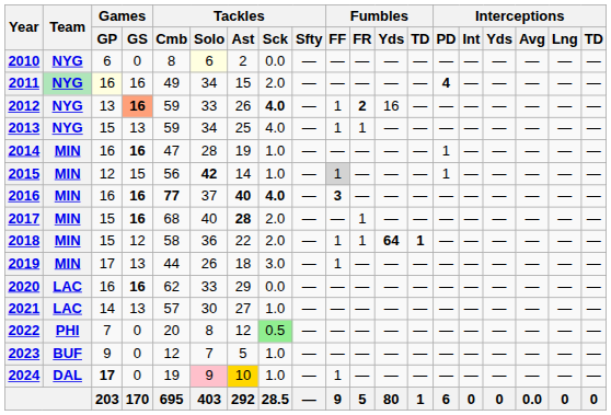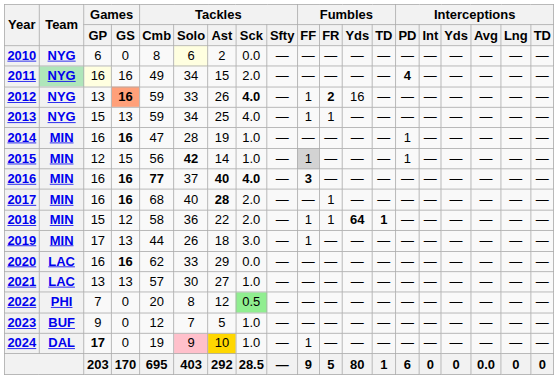 <table class="wikitable" style="text-align:center;">
 <tr>
 <th rowspan="2">Year</th>
 <th rowspan="2">Team</th>
 <th colspan="2">Games</th>
 <th colspan="5">Tackles</th>
 <th colspan="4">Fumbles</th>
 <th colspan="6">Interceptions</th>
 </tr>
 <tr>
 <th>GP</th>
 <th>GS</th>
 <th>Cmb</th>
 <th>Solo</th>
 <th>Ast</th>
 <th>Sck</th>
 <th>Sfty</th>
 <th>FF</th>
 <th>FR</th>
 <th>Yds</th>
 <th>TD</th>
 <th>PD</th>
 <th>Int</th>
 <th>Yds</th>
 <th>Avg</th>
 <th>Lng</th>
 <th>TD</th>
 </tr>
 <tr>
 <th><a href='#'>2010</a></th>
 <th><a href='#'>NYG</a></th>
 <td>6</td>
 <td>0</td>
 <td>8</td>
 <td style="background: lightyellow;">6</td>
 <td>2</td>
 <td>0.0</td>
 <td>—</td>
 <td>—</td>
 <td>—</td>
 <td>—</td>
 <td>—</td>
 <td>—</td>
 <td>—</td>
 <td>—</td>
 <td>—</td>
 <td>—</td>
 <td>—</td>
 </tr>
 <tr>
 <th><a href='#'>2011</a></th>
 <th style="background:#afe6ba; width:3em;"><a href='#'>NYG</a></th>
 <td style="background: lightyellow;">16</td>
 <td>16</td>
 <td>49</td>
 <td>34</td>
 <td>15</td>
 <td>2.0</td>
 <td>—</td>
 <td>—</td>
 <td>—</td>
 <td>—</td>
 <td>—</td>
 <td><strong>4</strong></td>
 <td>—</td>
 <td>—</td>
 <td>—</td>
 <td>—</td>
 <td>—</td>
 </tr>
 <tr>
 <th><a href='#'>2012</a></th>
 <th><a href='#'>NYG</a></th>
 <td>13</td>
 <td style="background: lightsalmon;"><strong>16</strong></td>
 <td>59</td>
 <td>33</td>
 <td>26</td>
 <td><strong>4.0</strong></td>
 <td>—</td>
 <td>1</td>
 <td><strong>2</strong></td>
 <td>16</td>
 <td>—</td>
 <td>—</td>
 <td>—</td>
 <td>—</td>
 <td>—</td>
 <td>—</td>
 <td>—</td>
 </tr>
 <tr>
 <th><a href='#'>2013</a></th>
 <th><a href='#'>NYG</a></th>
 <td>15</td>
 <td>13</td>
 <td>59</td>
 <td>34</td>
 <td>25</td>
 <td>4.0</td>
 <td>—</td>
 <td>1</td>
 <td>1</td>
 <td>—</td>
 <td>—</td>
 <td>—</td>
 <td>—</td>
 <td>—</td>
 <td>—</td>
 <td>—</td>
 <td>—</td>
 </tr>
 <tr>
 <th><a href='#'>2014</a></th>
 <th><a href='#'>MIN</a></th>
 <td>16</td>
 <td><strong>16</strong></td>
 <td>47</td>
 <td>28</td>
 <td>19</td>
 <td>1.0</td>
 <td>—</td>
 <td>—</td>
 <td>—</td>
 <td>—</td>
 <td>—</td>
 <td>1</td>
 <td>—</td>
 <td>—</td>
 <td>—</td>
 <td>—</td>
 <td>—</td>
 </tr>
 <tr>
 <th><a href='#'>2015</a></th>
 <th><a href='#'>MIN</a></th>
 <td>12</td>
 <td>15</td>
 <td>56</td>
 <td><strong>42</strong></td>
 <td>14</td>
 <td>1.0</td>
 <td>—</td>
 <td style="background: lightgrey;">1</td>
 <td>—</td>
 <td>—</td>
 <td>—</td>
 <td>1</td>
 <td>—</td>
 <td>—</td>
 <td>—</td>
 <td>—</td>
 <td>—</td>
 </tr>
 <tr>
 <th><a href='#'>2016</a></th>
 <th><a href='#'>MIN</a></th>
 <td>16</td>
 <td><strong>16</strong></td>
 <td><strong>77</strong></td>
 <td>37</td>
 <td><strong>40</strong></td>
 <td><strong>4.0</strong></td>
 <td>—</td>
 <td><strong>3</strong></td>
 <td>—</td>
 <td>—</td>
 <td>—</td>
 <td>—</td>
 <td>—</td>
 <td>—</td>
 <td>—</td>
 <td>—</td>
 <td>—</td>
 </tr>
 <tr>
 <th><a href='#'>2017</a></th>
 <th><a href='#'>MIN</a></th>
-<td>15</td>
+<td>16</td>
 <td><strong>16</strong></td>
 <td>68</td>
 <td>40</td>
 <td><strong>28</strong></td>
 <td>2.0</td>
 <td>—</td>
 <td>—</td>
 <td>1</td>
 <td>—</td>
 <td>—</td>
 <td>—</td>
 <td>—</td>
 <td>—</td>
 <td>—</td>
 <td>—</td>
 <td>—</td>
 </tr>
 <tr>
 <th><a href='#'>2018</a></th>
 <th><a href='#'>MIN</a></th>
 <td>15</td>
 <td>12</td>
 <td>58</td>
 <td>36</td>
 <td>22</td>
 <td>2.0</td>
 <td>—</td>
 <td>1</td>
 <td>1</td>
 <td><strong>64</strong></td>
 <td><strong>1</strong></td>
 <td>—</td>
 <td>—</td>
 <td>—</td>
 <td>—</td>
 <td>—</td>
 <td>—</td>
 </tr>
 <tr>
 <th><a href='#'>2019</a></th>
 <th><a href='#'>MIN</a></th>
 <td>17</td>
 <td>13</td>
 <td>44</td>
 <td>26</td>
 <td>18</td>
 <td>3.0</td>
 <td>—</td>
 <td>1</td>
 <td>—</td>
 <td>—</td>
 <td>—</td>
 <td>—</td>
 <td>—</td>
 <td>—</td>
 <td>—</td>
 <td>—</td>
 <td>—</td>
 </tr>
 <tr>
 <th><a href='#'>2020</a></th>
 <th><a href='#'>LAC</a></th>
 <td>16</td>
 <td><strong>16</strong></td>
 <td>62</td>
 <td>33</td>
 <td>29</td>
 <td>0.0</td>
 <td>—</td>
 <td>—</td>
 <td>—</td>
 <td>—</td>
 <td>—</td>
 <td>—</td>
 <td>—</td>
 <td>—</td>
 <td>—</td>
 <td>—</td>
 <td>—</td>
 </tr>
 <tr>
 <th><a href='#'>2021</a></th>
 <th><a href='#'>LAC</a></th>
-<td>14</td>
+<td>13</td>
 <td>13</td>
 <td>57</td>
 <td>30</td>
 <td>27</td>
 <td>1.0</td>
 <td>—</td>
 <td>—</td>
 <td>—</td>
 <td>—</td>
 <td>—</td>
 <td>—</td>
 <td>—</td>
 <td>—</td>
 <td>—</td>
 <td>—</td>
 <td>—</td>
 </tr>
 <tr>
 <th><a href='#'>2022</a></th>
 <th><a href='#'>PHI</a></th>
 <td>7</td>
 <td>0</td>
 <td>20</td>
 <td>8</td>
 <td>12</td>
 <td style="background: lightgreen;">0.5</td>
 <td>—</td>
 <td>—</td>
 <td>—</td>
 <td>—</td>
 <td>—</td>
 <td>—</td>
 <td>—</td>
 <td>—</td>
 <td>—</td>
 <td>—</td>
 <td>—</td>
 </tr>
 <tr>
 <th><a href='#'>2023</a></th>
 <th><a href='#'>BUF</a></th>
 <td>9</td>
 <td>0</td>
 <td>12</td>
 <td>7</td>
 <td>5</td>
 <td>1.0</td>
 <td>—</td>
 <td>—</td>
 <td>—</td>
 <td>—</td>
 <td>—</td>
 <td>—</td>
 <td>—</td>
 <td>—</td>
 <td>—</td>
 <td>—</td>
 <td>—</td>
 </tr>
 <tr>
 <th><a href='#'>2024</a></th>
 <th><a href='#'>DAL</a></th>
 <td><strong>17</strong></td>
 <td>0</td>
 <td>19</td>
 <td style="background: pink;">9</td>
 <td style="background: gold;">10</td>
 <td>1.0</td>
 <td>—</td>
 <td>1</td>
 <td>—</td>
 <td>—</td>
 <td>—</td>
 <td>—</td>
 <td>—</td>
 <td>—</td>
 <td>—</td>
 <td>—</td>
 <td>—</td>
 </tr>
 <tr>
 <th colspan="2"></th>
 <th>203</th>
 <th>170</th>
 <th>695</th>
 <th>403</th>
 <th>292</th>
 <th>28.5</th>
 <th>—</th>
 <th>9</th>
 <th>5</th>
 <th>80</th>
 <th>1</th>
 <th>6</th>
 <th>0</th>
 <th>0</th>
 <th>0.0</th>
 <th>0</th>
 <th>0</th>
 </tr>
 </table>
